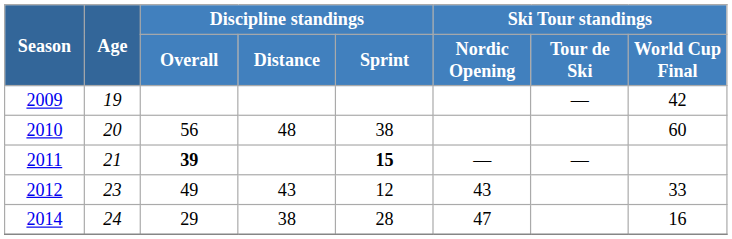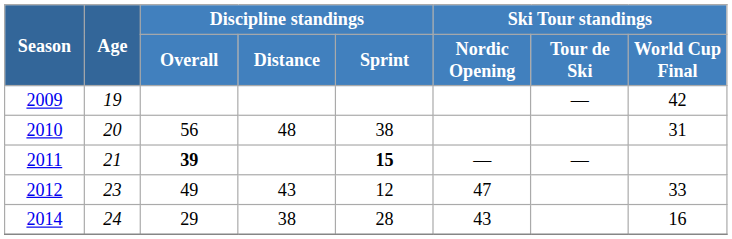 <table class="wikitable" style="font-size:95%; text-align:center; border:grey solid 1px; border-collapse:collapse; background:#ffffff;">
 <tr>
 <th style="background-color:#369; color:white; width:60px;" rowspan="2"> Season </th>
 <th style="background-color:#369; color:white; width:40px;" rowspan="2"> Age </th>
 <th style="background-color:#4180be; color:white;" colspan="3">Discipline standings</th>
 <th style="background-color:#4180be; color:white;" colspan="3">Ski Tour standings</th>
 </tr>
 <tr>
 <th style="background-color:#4180be; color:white; width:75px;">Overall</th>
 <th style="background-color:#4180be; color:white; width:75px;">Distance</th>
 <th style="background-color:#4180be; color:white; width:75px;">Sprint</th>
 <th style="background-color:#4180be; color:white; width:75px;">Nordic<br>Opening</th>
 <th style="background-color:#4180be; color:white; width:75px;">Tour de<br>Ski</th>
 <th style="background-color:#4180be; color:white; width:75px;">World Cup<br>Final</th>
 </tr>
 <tr>
 <td><a href='#'>2009</a></td>
 <td><em>19</em></td>
 <td></td>
 <td></td>
 <td></td>
 <td></td>
 <td>—</td>
 <td>42</td>
 </tr>
 <tr>
 <td><a href='#'>2010</a></td>
 <td><em>20</em></td>
 <td>56</td>
 <td>48</td>
 <td>38</td>
 <td></td>
 <td></td>
-<td>60</td>
+<td>31</td>
 </tr>
 <tr>
 <td><a href='#'>2011</a></td>
 <td><em>21</em></td>
 <td><strong>39</strong></td>
 <td></td>
 <td><strong>15</strong></td>
 <td>—</td>
 <td>—</td>
 <td></td>
 </tr>
 <tr>
 <td><a href='#'>2012</a></td>
 <td><em>23</em></td>
 <td>49</td>
 <td>43</td>
 <td>12</td>
-<td>43</td>
+<td>47</td>
 <td></td>
 <td>33</td>
 </tr>
 <tr>
 <td><a href='#'>2014</a></td>
 <td><em>24</em></td>
 <td>29</td>
 <td>38</td>
 <td>28</td>
-<td>47</td>
+<td>43</td>
 <td></td>
 <td>16</td>
 </tr>
 <tr>
 </tr>
 </table>
